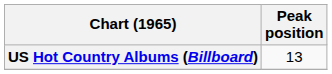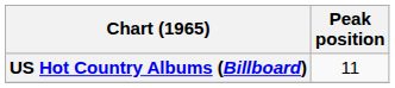 <table class="wikitable plainrowheaders" style="text-align:center">
 <tr>
 <th scope="col">Chart (1965)</th>
 <th scope="col">Peak<br>position</th>
 </tr>
 <tr>
 <th scope = "row">US <a href='#'>Hot Country Albums</a> (<em><a href='#'>Billboard</a></em>)</th>
-<td>13</td>
+<td>11</td>
 </tr>
 <tr>
 </tr>
 </table>
